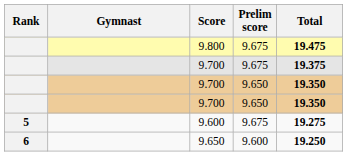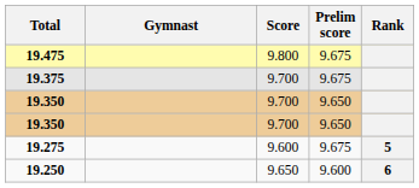 <table class="wikitable sortable" style="text-align:center; font-size:95%">
 <tr>
-<th scope="col" style="width:50px;">Rank</th>
+<th scope="col" style="width:80px;">Total</th>
 <th scope="col" style="width:180px;">Gymnast</th>
 <th scope="col" style="width:50px;">Score</th>
 <th scope="col" style="width:50px;">Prelim score</th>
-<th scope="col" style="width:80px;">Total</th>
+<th scope="col" style="width:50px;">Rank</th>
 </tr>
 <tr style="background:#fffcaf;">
-<th scope=row style="text-align:center"></th>
+<td><strong>19.475</strong></td>
 <td style="text-align:left;"></td>
 <td>9.800</td>
 <td>9.675</td>
-<td><strong>19.475</strong></td>
+<th scope=row style="text-align:center"></th>
 </tr>
 <tr style="background:#e5e5e5;">
-<th scope=row style="text-align:center"></th>
+<td><strong>19.375</strong></td>
 <td style="text-align:left;"></td>
 <td>9.700</td>
 <td>9.675</td>
-<td><strong>19.375</strong></td>
+<th scope=row style="text-align:center"></th>
 </tr>
 <tr style="background:#ec9;">
-<th scope=row style="text-align:center"></th>
+<td><strong>19.350</strong></td>
 <td style="text-align:left;"></td>
 <td>9.700</td>
 <td>9.650</td>
-<td><strong>19.350</strong></td>
+<th scope=row style="text-align:center"></th>
 </tr>
 <tr style="background:#ec9;">
-<th scope=row style="text-align:center"></th>
+<td><strong>19.350</strong></td>
 <td style="text-align:left;"></td>
 <td>9.700</td>
 <td>9.650</td>
-<td><strong>19.350</strong></td>
+<th scope=row style="text-align:center"></th>
 </tr>
 <tr>
-<th scope=row style="text-align:center">5</th>
+<td><strong>19.275</strong></td>
 <td style="text-align:left;"></td>
 <td>9.600</td>
 <td>9.675</td>
-<td><strong>19.275</strong></td>
+<th scope=row style="text-align:center">5</th>
 </tr>
 <tr>
-<th scope=row style="text-align:center">6</th>
+<td><strong>19.250</strong></td>
 <td style="text-align:left;"></td>
 <td>9.650</td>
 <td>9.600</td>
-<td><strong>19.250</strong></td>
+<th scope=row style="text-align:center">6</th>
 </tr>
 </table>
